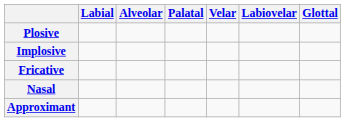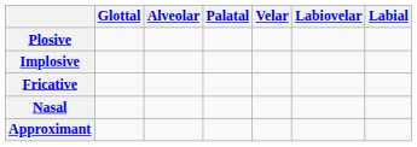 <table class="wikitable">
 <tr>
 <th></th>
-<th><a href='#'>Labial</a></th>
+<th><a href='#'>Glottal</a></th>
 <th><a href='#'>Alveolar</a></th>
 <th><a href='#'>Palatal</a></th>
 <th><a href='#'>Velar</a></th>
 <th><a href='#'>Labiovelar</a></th>
-<th><a href='#'>Glottal</a></th>
+<th><a href='#'>Labial</a></th>
 </tr>
 <tr>
 <th><a href='#'>Plosive</a></th>
+<td></td>
 <td> </td>
 <td> </td>
 <td> </td>
 <td> </td>
 <td> </td>
-<td></td>
 </tr>
 <tr>
 <th><a href='#'>Implosive</a></th>
 <td></td>
 <td></td>
 <td></td>
 <td></td>
 <td></td>
 <td></td>
 </tr>
 <tr>
 <th><a href='#'>Fricative</a></th>
-<td> </td>
+<td></td>
 <td> </td>
 <td></td>
 <td></td>
 <td></td>
-<td></td>
+<td> </td>
 </tr>
 <tr>
 <th><a href='#'>Nasal</a></th>
-<td> </td>
+<td></td>
 <td> </td>
 <td></td>
 <td></td>
 <td></td>
-<td></td>
+<td> </td>
 </tr>
 <tr>
 <th><a href='#'>Approximant</a></th>
 <td></td>
 <td></td>
 <td></td>
 <td></td>
 <td></td>
 <td></td>
 </tr>
 </table>
